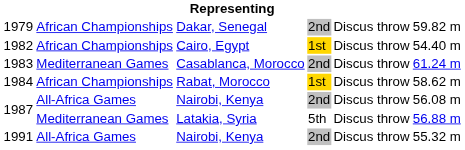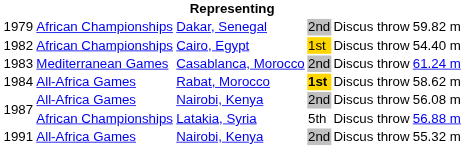 <table>
 <tr>
 <th colspan="6">Representing </th>
 </tr>
 <tr>
 <td>1979</td>
 <td><a href='#'>African Championships</a></td>
 <td><a href='#'>Dakar, Senegal</a></td>
 <td bgcolor=silver>2nd</td>
 <td>Discus throw</td>
 <td>59.82 m</td>
 </tr>
 <tr>
 <td>1982</td>
 <td><a href='#'>African Championships</a></td>
 <td><a href='#'>Cairo, Egypt</a></td>
 <td bgcolor=gold>1st</td>
 <td>Discus throw</td>
 <td>54.40 m</td>
 </tr>
 <tr>
 <td>1983</td>
 <td><a href='#'>Mediterranean Games</a></td>
 <td><a href='#'>Casablanca, Morocco</a></td>
 <td bgcolor=silver>2nd</td>
 <td>Discus throw</td>
 <td><a href='#'>61.24 m</a></td>
 </tr>
 <tr>
 <td>1984</td>
-<td><a href='#'>African Championships</a></td>
+<td><a href='#'>All-Africa Games</a></td>
 <td><a href='#'>Rabat, Morocco</a></td>
-<td bgcolor=gold>1st</td>
+<td bgcolor=gold><strong>1st</strong></td>
 <td>Discus throw</td>
 <td>58.62 m</td>
 </tr>
 <tr>
 <td rowspan=2>1987</td>
 <td><a href='#'>All-Africa Games</a></td>
 <td><a href='#'>Nairobi, Kenya</a></td>
 <td bgcolor="silver">2nd</td>
 <td>Discus throw</td>
 <td>56.08 m</td>
 </tr>
 <tr>
-<td><a href='#'>Mediterranean Games</a></td>
+<td><a href='#'>African Championships</a></td>
 <td><a href='#'>Latakia, Syria</a></td>
 <td>5th</td>
 <td>Discus throw</td>
 <td><a href='#'>56.88 m</a></td>
 </tr>
 <tr>
 <td>1991</td>
 <td><a href='#'>All-Africa Games</a></td>
 <td><a href='#'>Nairobi, Kenya</a></td>
 <td bgcolor="silver">2nd</td>
 <td>Discus throw</td>
 <td>55.32 m</td>
 </tr>
 </table>
